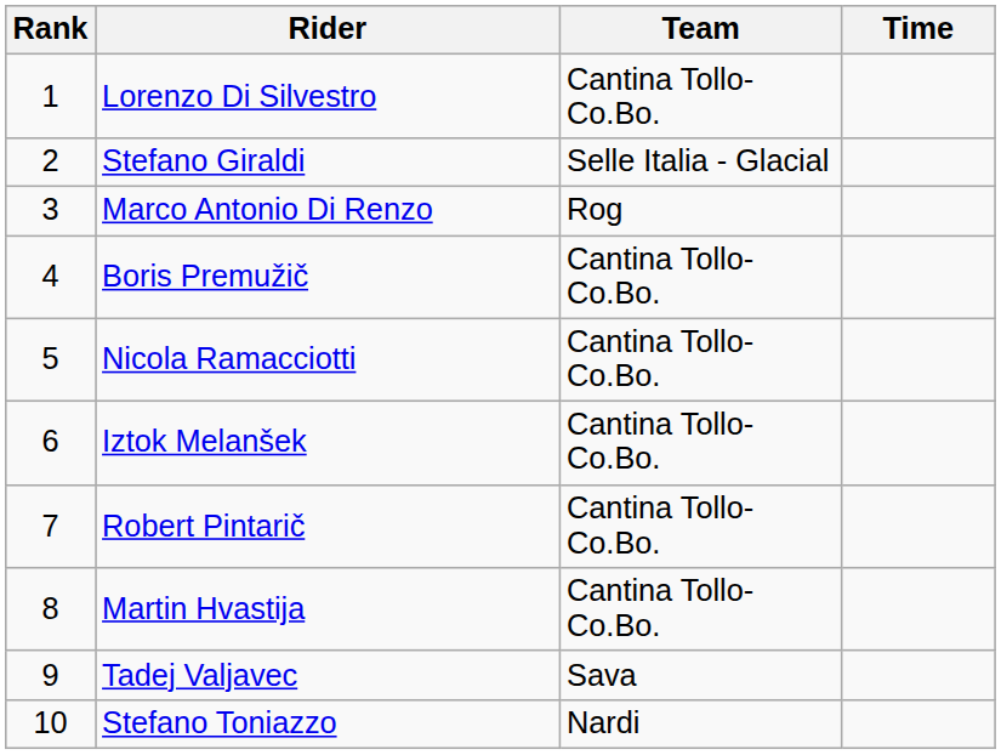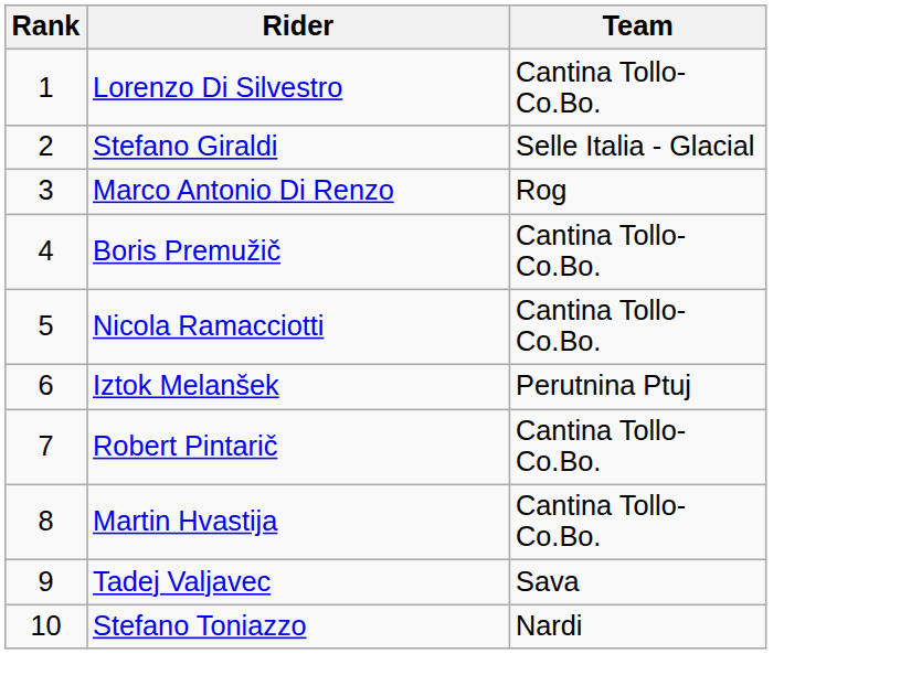 <table class="wikitable">
 <tr>
 <th>Rank</th>
 <th>Rider</th>
 <th>Team</th>
-<th>Time</th>
 </tr>
 <tr>
 <td align=center>1</td>
 <td width=235> <a href='#'>Lorenzo Di Silvestro</a> </td>
 <td width=140>Cantina Tollo-Co.Bo.</td>
-<td width=72 align=right></td>
 </tr>
 <tr>
 <td align=center>2</td>
 <td> <a href='#'>Stefano Giraldi</a></td>
 <td>Selle Italia - Glacial</td>
-<td align=right></td>
 </tr>
 <tr>
 <td align=center>3</td>
 <td> <a href='#'>Marco Antonio Di Renzo</a></td>
 <td>Rog</td>
-<td align=right></td>
 </tr>
 <tr>
 <td align=center>4</td>
 <td> <a href='#'>Boris Premužič</a></td>
 <td>Cantina Tollo-Co.Bo.</td>
-<td align=right></td>
 </tr>
 <tr>
 <td align=center>5</td>
 <td> <a href='#'>Nicola Ramacciotti</a></td>
 <td>Cantina Tollo-Co.Bo.</td>
-<td align=right></td>
 </tr>
 <tr>
 <td align=center>6</td>
 <td> <a href='#'>Iztok Melanšek</a></td>
-<td>Cantina Tollo-Co.Bo.</td>
-<td align=right></td>
+<td>Perutnina Ptuj</td>
 </tr>
 <tr>
 <td align=center>7</td>
 <td> <a href='#'>Robert Pintarič</a></td>
 <td>Cantina Tollo-Co.Bo.</td>
-<td align=right></td>
 </tr>
 <tr>
 <td align=center>8</td>
 <td> <a href='#'>Martin Hvastija</a></td>
 <td>Cantina Tollo-Co.Bo.</td>
-<td align=right></td>
 </tr>
 <tr>
 <td align=center>9</td>
 <td width=200> <a href='#'>Tadej Valjavec</a> </td>
 <td>Sava</td>
-<td align=right></td>
 </tr>
 <tr>
 <td align=center>10</td>
 <td> <a href='#'>Stefano Toniazzo</a></td>
 <td>Nardi</td>
-<td align=right></td>
 </tr>
 </table>
